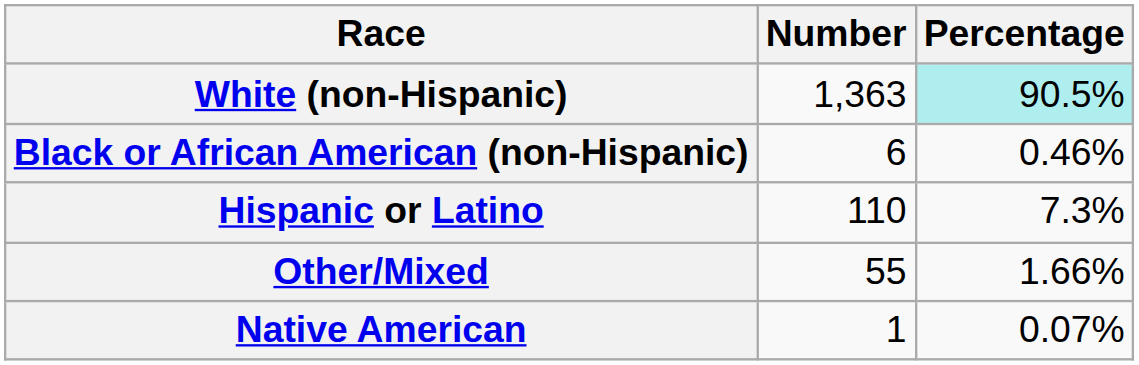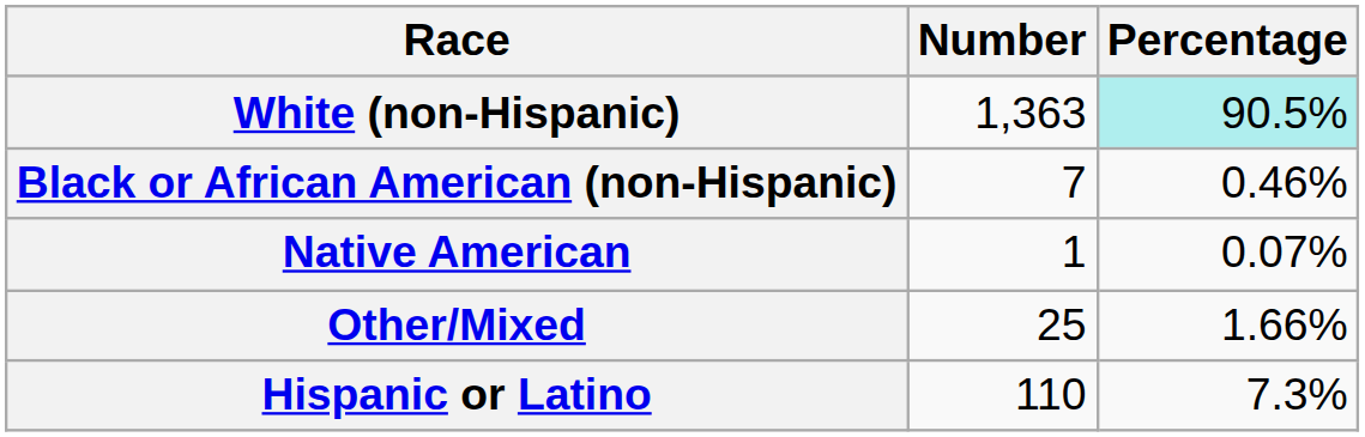 <table class="wikitable" style="text-align:right">
 <tr>
 <th scope="col">Race</th>
 <th scope="col">Number</th>
 <th scope="col">Percentage</th>
 </tr>
 <tr>
 <th scope="row"><a href='#'>White</a> (non-Hispanic)</th>
 <td>1,363</td>
 <td style="background: paleturquoise;">90.5%</td>
 </tr>
 <tr>
 <th scope="row"><a href='#'>Black or African American</a> (non-Hispanic)</th>
-<td>6</td>
+<td>7</td>
 <td>0.46%</td>
+</tr>
+<tr>
+<th scope="row"><a href='#'>Native American</a></th>
+<td>1</td>
+<td>0.07%</td>
+</tr>
+<tr>
+<th scope="row"><a href='#'>Other/Mixed</a></th>
+<td>25</td>
+<td>1.66%</td>
 </tr>
 <tr>
 <th scope="row"><a href='#'>Hispanic</a> or <a href='#'>Latino</a></th>
 <td>110</td>
 <td>7.3%</td>
 </tr>
-<tr>
-<th scope="row"><a href='#'>Other/Mixed</a></th>
-<td>55</td>
-<td>1.66%</td>
-</tr>
-<tr>
-<th scope="row"><a href='#'>Native American</a></th>
-<td>1</td>
-<td>0.07%</td>
-</tr>
 </table>
